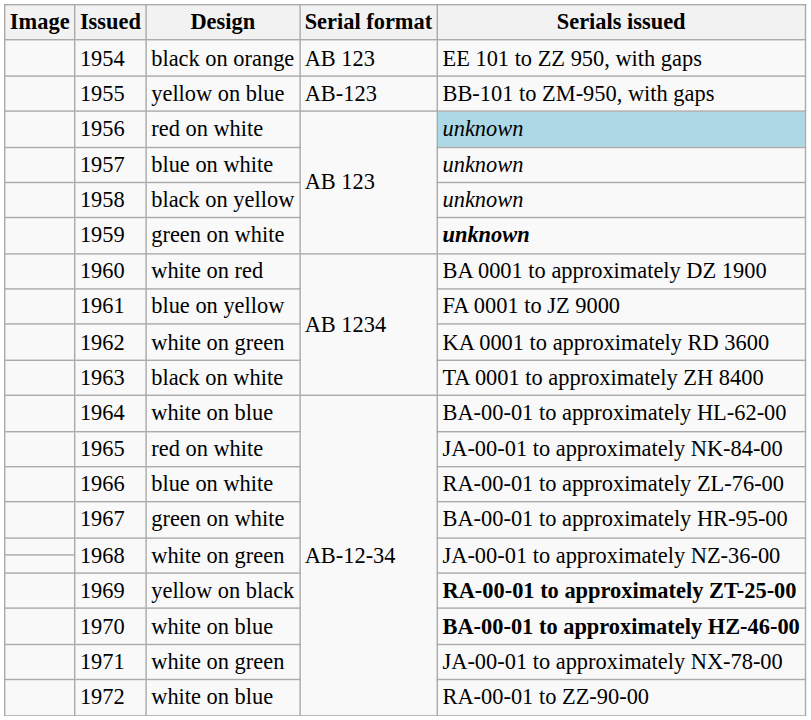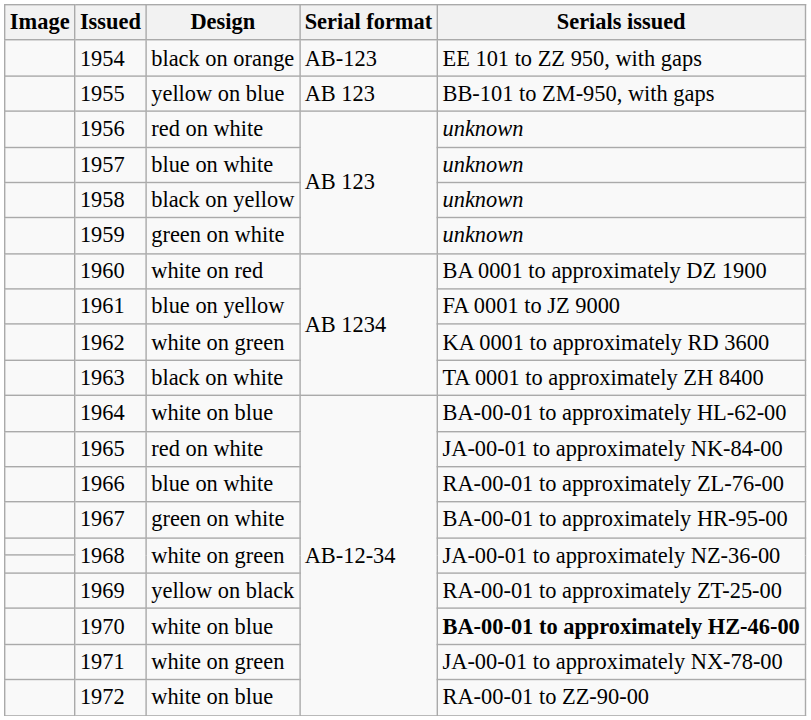 <table class=wikitable>
 <tr>
 <th>Image</th>
 <th>Issued</th>
 <th>Design</th>
 <th>Serial format</th>
 <th>Serials issued</th>
 </tr>
 <tr>
 <td></td>
 <td>1954</td>
 <td>black on orange</td>
-<td>AB 123</td>
+<td>AB-123</td>
 <td>EE 101 to ZZ 950, with gaps</td>
 </tr>
 <tr>
 <td></td>
 <td>1955</td>
 <td>yellow on blue</td>
-<td>AB-123</td>
+<td>AB 123</td>
 <td>BB-101 to ZM-950, with gaps</td>
 </tr>
 <tr>
 <td></td>
 <td>1956</td>
 <td>red on white</td>
 <td rowspan="4">AB 123</td>
-<td style="background: lightblue;"><em>unknown</em></td>
+<td><em>unknown</em></td>
 </tr>
 <tr>
 <td></td>
 <td>1957</td>
 <td>blue on white</td>
 <td><em>unknown</em></td>
 </tr>
 <tr>
 <td></td>
 <td>1958</td>
 <td>black on yellow</td>
 <td><em>unknown</em></td>
 </tr>
 <tr>
 <td></td>
 <td>1959</td>
 <td>green on white</td>
-<td><strong><em>unknown</em></strong></td>
+<td><em>unknown</em></td>
 </tr>
 <tr>
 <td></td>
 <td>1960</td>
 <td>white on red</td>
 <td rowspan="4">AB 1234</td>
 <td>BA 0001 to approximately DZ 1900</td>
 </tr>
 <tr>
 <td></td>
 <td>1961</td>
 <td>blue on yellow</td>
 <td>FA 0001 to JZ 9000</td>
 </tr>
 <tr>
 <td></td>
 <td>1962</td>
 <td>white on green</td>
 <td>KA 0001 to approximately RD 3600</td>
 </tr>
 <tr>
 <td></td>
 <td>1963</td>
 <td>black on white</td>
 <td>TA 0001 to approximately ZH 8400</td>
 </tr>
 <tr>
 <td></td>
 <td>1964</td>
 <td>white on blue</td>
 <td rowspan="10">AB-12-34</td>
 <td>BA-00-01 to approximately HL-62-00</td>
 </tr>
 <tr>
 <td></td>
 <td>1965</td>
 <td>red on white</td>
 <td>JA-00-01 to approximately NK-84-00</td>
 </tr>
 <tr>
 <td></td>
 <td>1966</td>
 <td>blue on white</td>
 <td>RA-00-01 to approximately ZL-76-00</td>
 </tr>
 <tr>
 <td></td>
 <td>1967</td>
 <td>green on white</td>
 <td>BA-00-01 to approximately HR-95-00</td>
 </tr>
 <tr>
 <td></td>
 <td rowspan="2">1968</td>
 <td rowspan="2">white on green</td>
 <td rowspan="2">JA-00-01 to approximately NZ-36-00</td>
 </tr>
 <tr>
 <td></td>
 </tr>
 <tr>
 <td></td>
 <td>1969</td>
 <td>yellow on black</td>
-<td><strong>RA-00-01 to approximately ZT-25-00</strong></td>
+<td>RA-00-01 to approximately ZT-25-00</td>
 </tr>
 <tr>
 <td></td>
 <td>1970</td>
 <td>white on blue</td>
 <td><strong>BA-00-01 to approximately HZ-46-00</strong></td>
 </tr>
 <tr>
 <td></td>
 <td>1971</td>
 <td>white on green</td>
 <td>JA-00-01 to approximately NX-78-00</td>
 </tr>
 <tr>
 <td></td>
 <td>1972</td>
 <td>white on blue</td>
 <td>RA-00-01 to ZZ-90-00</td>
 </tr>
 </table>
